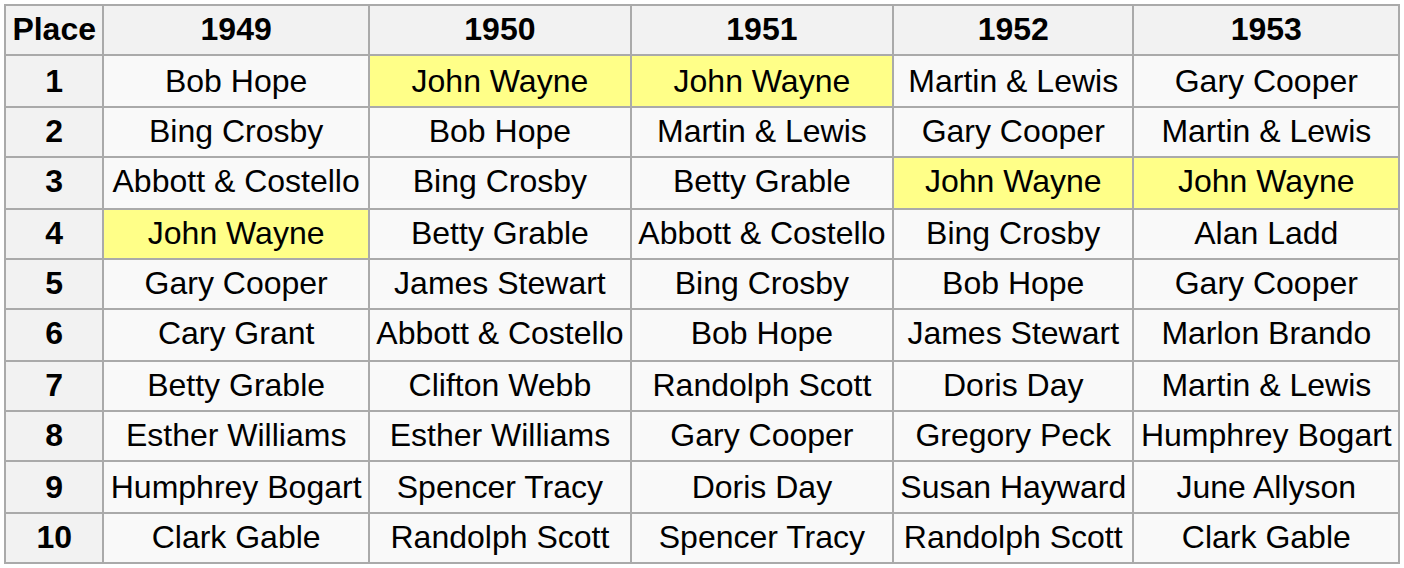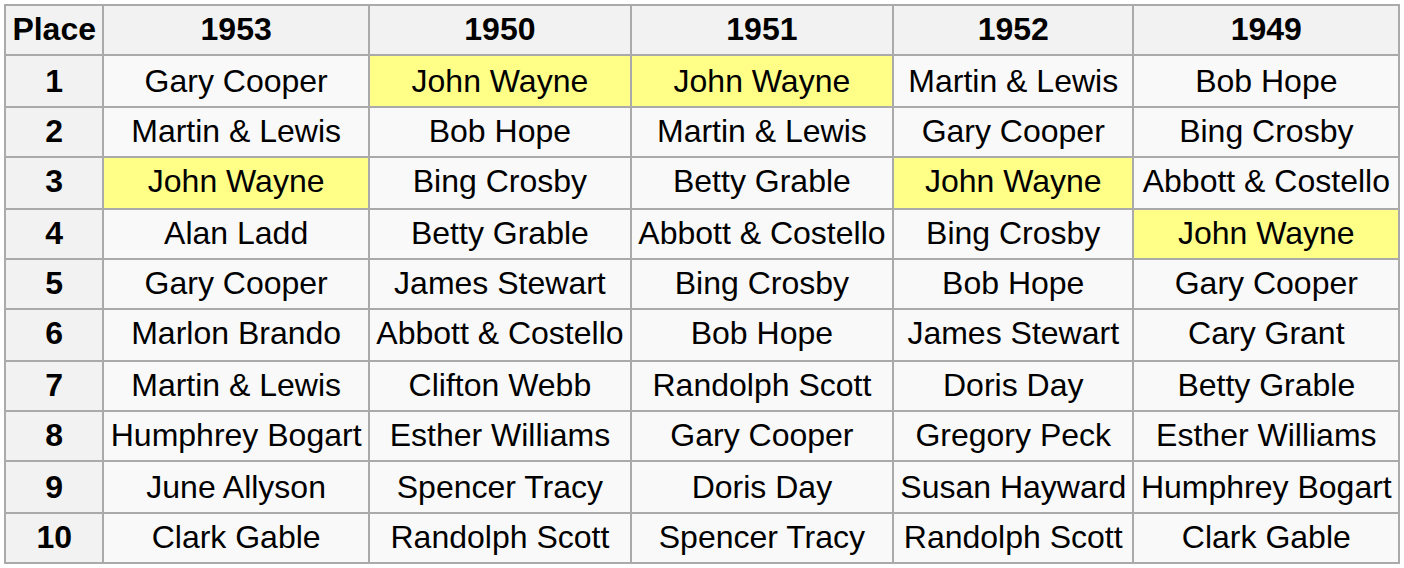 <table class="wikitable" style="text-align:center">
 <tr>
 <th scope="col">Place</th>
-<th scope="col">1949</th>
+<th scope="col">1953</th>
 <th scope="col">1950</th>
 <th scope="col">1951</th>
 <th scope="col">1952</th>
-<th scope="col">1953</th>
+<th scope="col">1949</th>
 </tr>
 <tr>
 <th scope="row">1</th>
-<td>Bob Hope</td>
+<td>Gary Cooper</td>
 <td style="background:#FF8">John Wayne</td>
 <td style="background:#FF8">John Wayne</td>
 <td>Martin & Lewis</td>
-<td>Gary Cooper</td>
+<td>Bob Hope</td>
 </tr>
 <tr>
 <th scope="row">2</th>
-<td>Bing Crosby</td>
+<td>Martin & Lewis</td>
 <td>Bob Hope</td>
 <td>Martin & Lewis</td>
 <td>Gary Cooper</td>
-<td>Martin & Lewis</td>
+<td>Bing Crosby</td>
 </tr>
 <tr>
 <th scope="row">3</th>
-<td>Abbott & Costello</td>
+<td style="background:#FF8">John Wayne</td>
 <td>Bing Crosby</td>
 <td>Betty Grable</td>
 <td style="background:#FF8">John Wayne</td>
-<td style="background:#FF8">John Wayne</td>
+<td>Abbott & Costello</td>
 </tr>
 <tr>
 <th scope="row">4</th>
-<td style="background:#FF8">John Wayne</td>
+<td>Alan Ladd</td>
 <td>Betty Grable</td>
 <td>Abbott & Costello</td>
 <td>Bing Crosby</td>
-<td>Alan Ladd</td>
+<td style="background:#FF8">John Wayne</td>
 </tr>
 <tr>
 <th scope="row">5</th>
 <td>Gary Cooper</td>
 <td>James Stewart</td>
 <td>Bing Crosby</td>
 <td>Bob Hope</td>
 <td>Gary Cooper</td>
 </tr>
 <tr>
 <th scope="row">6</th>
-<td>Cary Grant</td>
+<td>Marlon Brando</td>
 <td>Abbott & Costello</td>
 <td>Bob Hope</td>
 <td>James Stewart</td>
-<td>Marlon Brando</td>
+<td>Cary Grant</td>
 </tr>
 <tr>
 <th scope="row">7</th>
-<td>Betty Grable</td>
+<td>Martin & Lewis</td>
 <td>Clifton Webb</td>
 <td>Randolph Scott</td>
 <td>Doris Day</td>
-<td>Martin & Lewis</td>
+<td>Betty Grable</td>
 </tr>
 <tr>
 <th scope="row">8</th>
-<td>Esther Williams</td>
+<td>Humphrey Bogart</td>
 <td>Esther Williams</td>
 <td>Gary Cooper</td>
 <td>Gregory Peck</td>
-<td>Humphrey Bogart</td>
+<td>Esther Williams</td>
 </tr>
 <tr>
 <th scope="row">9</th>
-<td>Humphrey Bogart</td>
+<td>June Allyson</td>
 <td>Spencer Tracy</td>
 <td>Doris Day</td>
 <td>Susan Hayward</td>
-<td>June Allyson</td>
+<td>Humphrey Bogart</td>
 </tr>
 <tr>
 <th scope="row">10</th>
 <td>Clark Gable</td>
 <td>Randolph Scott</td>
 <td>Spencer Tracy</td>
 <td>Randolph Scott</td>
 <td>Clark Gable</td>
 </tr>
 </table>
